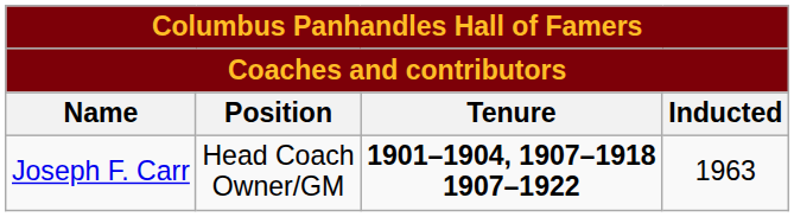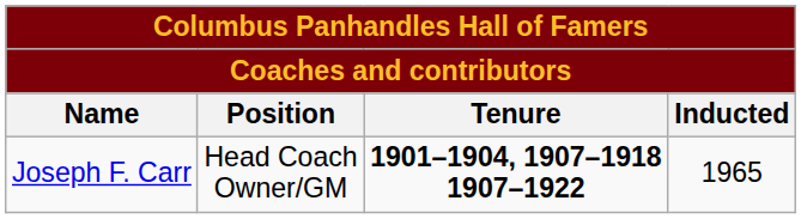 <table class="wikitable" style="text-align:center">
 <tr>
 <th colspan="4" style="background:#7D0008;color:#FFBE26;">Columbus Panhandles Hall of Famers</th>
 </tr>
 <tr>
 <th colspan="4" style="background:#7D0008;color:#FFBE26;">Coaches and contributors</th>
 </tr>
 <tr>
 <th>Name</th>
 <th>Position</th>
 <th>Tenure</th>
 <th>Inducted</th>
 </tr>
 <tr>
 <td><a href='#'>Joseph F. Carr</a></td>
 <td>Head Coach<br>Owner/GM</td>
 <td><strong>1901–1904, 1907–1918<br>1907–1922</strong></td>
-<td>1963</td>
+<td>1965</td>
 </tr>
 </table>
